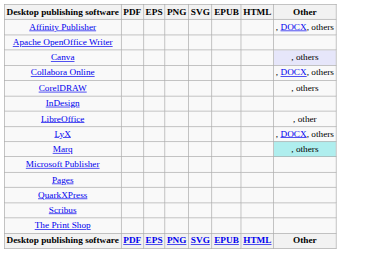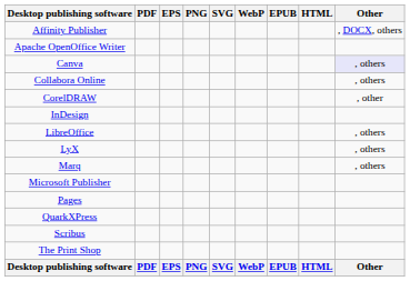 <table class="wikitable sticky-header sortable" style="font-size: 85%; text-align: center;">
 <tr>
 <th>Desktop publishing software</th>
 <th>PDF</th>
 <th>EPS</th>
 <th>PNG</th>
 <th>SVG</th>
+<th>WebP</th>
 <th>EPUB</th>
 <th>HTML</th>
 <th>Other</th>
 </tr>
 <tr>
 <td><a href='#'>Affinity Publisher</a></td>
+<td></td>
 <td></td>
 <td></td>
 <td></td>
 <td></td>
 <td></td>
 <td></td>
 <td>, <a href='#'>DOCX</a>, others</td>
 </tr>
 <tr>
 <td><a href='#'>Apache OpenOffice Writer</a></td>
 <td></td>
 <td></td>
 <td></td>
 <td></td>
 <td></td>
 <td></td>
 <td></td>
+<td></td>
 </tr>
 <tr>
 <td><a href='#'>Canva</a></td>
+<td></td>
 <td></td>
 <td></td>
 <td></td>
 <td></td>
 <td></td>
 <td></td>
 <td style="background: lavender;">, others</td>
 </tr>
 <tr>
 <td><a href='#'>Collabora Online</a></td>
 <td></td>
 <td></td>
 <td></td>
 <td></td>
 <td></td>
 <td></td>
-<td>, <a href='#'>DOCX</a>, others</td>
+<td></td>
+<td>, others</td>
 </tr>
 <tr>
 <td><a href='#'>CorelDRAW</a></td>
 <td></td>
 <td></td>
 <td></td>
 <td></td>
 <td></td>
 <td></td>
-<td>, others</td>
+<td></td>
+<td>, other</td>
 </tr>
 <tr>
 <td><a href='#'>InDesign</a></td>
+<td></td>
 <td></td>
 <td></td>
 <td></td>
 <td></td>
 <td></td>
 <td></td>
 <td></td>
 </tr>
 <tr>
 <td><a href='#'>LibreOffice</a></td>
 <td></td>
 <td></td>
 <td></td>
 <td></td>
 <td></td>
 <td></td>
-<td>, other</td>
+<td></td>
+<td>, others</td>
 </tr>
 <tr>
 <td><a href='#'>LyX</a></td>
 <td></td>
 <td></td>
 <td></td>
 <td></td>
 <td></td>
 <td></td>
-<td>, <a href='#'>DOCX</a>, others</td>
+<td></td>
+<td>, others</td>
 </tr>
 <tr>
 <td><a href='#'>Marq</a></td>
 <td></td>
 <td></td>
 <td></td>
 <td></td>
 <td></td>
 <td></td>
-<td style="background: paleturquoise;">, others</td>
+<td></td>
+<td>, others</td>
 </tr>
 <tr>
 <td><a href='#'>Microsoft Publisher</a></td>
+<td></td>
 <td></td>
 <td></td>
 <td></td>
 <td></td>
 <td></td>
 <td></td>
 <td></td>
 </tr>
 <tr>
 <td><a href='#'>Pages</a></td>
 <td></td>
 <td></td>
 <td></td>
 <td></td>
 <td></td>
 <td></td>
 <td></td>
+<td></td>
 </tr>
 <tr>
 <td><a href='#'>QuarkXPress</a></td>
+<td></td>
 <td></td>
 <td></td>
 <td></td>
 <td></td>
 <td></td>
 <td></td>
 <td></td>
 </tr>
 <tr>
 <td><a href='#'>Scribus</a></td>
 <td></td>
 <td></td>
 <td></td>
 <td></td>
 <td></td>
 <td></td>
 <td></td>
+<td></td>
 </tr>
 <tr>
 <td><a href='#'>The Print Shop</a></td>
+<td></td>
 <td></td>
 <td></td>
 <td></td>
 <td></td>
 <td></td>
 <td></td>
 <td></td>
 </tr>
 <tr class="sortbottom">
 <th>Desktop publishing software</th>
 <th><a href='#'>PDF</a></th>
 <th><a href='#'>EPS</a></th>
 <th><a href='#'>PNG</a></th>
 <th><a href='#'>SVG</a></th>
+<th><a href='#'>WebP</a></th>
 <th><a href='#'>EPUB</a></th>
 <th><a href='#'>HTML</a></th>
 <th>Other</th>
 </tr>
 </table>
